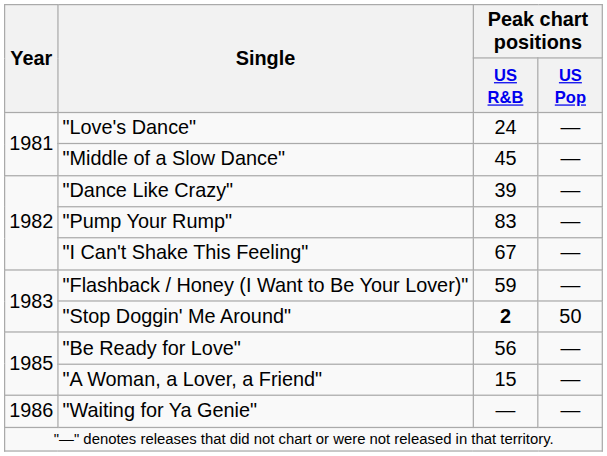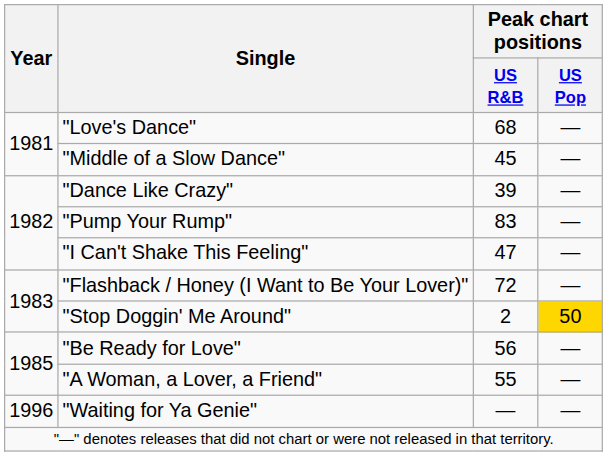 <table class="wikitable">
 <tr>
 <th scope="col" rowspan="2">Year</th>
 <th scope="col" rowspan="2">Single</th>
 <th scope="col" colspan="4">Peak chart positions</th>
 </tr>
 <tr>
 <th style="width:45px;"><small><a href='#'>US R&B</a></small><br></th>
 <th style="width:45px;"><small><a href='#'>US Pop</a></small><br></th>
 </tr>
 <tr>
 <td rowspan="2">1981</td>
 <td>"Love's Dance"</td>
-<td align=center>24</td>
+<td align=center>68</td>
 <td align=center>—</td>
 </tr>
 <tr>
 <td>"Middle of a Slow Dance"</td>
 <td align=center>45</td>
 <td align=center>―</td>
 </tr>
 <tr>
 <td rowspan="3">1982</td>
 <td>"Dance Like Crazy"</td>
 <td align=center>39</td>
 <td align=center>―</td>
 </tr>
 <tr>
 <td>"Pump Your Rump"</td>
 <td align=center>83</td>
 <td align=center>―</td>
 </tr>
 <tr>
 <td>"I Can't Shake This Feeling"</td>
-<td align=center>67</td>
+<td align=center>47</td>
 <td align=center>—</td>
 </tr>
 <tr>
 <td rowspan="2">1983</td>
 <td>"Flashback / Honey (I Want to Be Your Lover)"</td>
-<td align=center>59</td>
+<td align=center>72</td>
 <td align=center>—</td>
 </tr>
 <tr>
 <td>"Stop Doggin' Me Around"</td>
-<td align=center><strong>2</strong></td>
-<td align=center>50</td>
+<td align=center>2</td>
+<td align=center style="background: gold;">50</td>
 </tr>
 <tr>
 <td rowspan="2">1985</td>
 <td>"Be Ready for Love"</td>
 <td align=center>56</td>
 <td align=center>―</td>
 </tr>
 <tr>
 <td>"A Woman, a Lover, a Friend"</td>
-<td align=center>15</td>
+<td align=center>55</td>
 <td align=center>―</td>
 </tr>
 <tr>
-<td rowspan="1">1986</td>
+<td rowspan="1">1996</td>
 <td>"Waiting for Ya Genie"</td>
 <td align=center>―</td>
 <td align=center>―</td>
 </tr>
 <tr>
 <td colspan="4" style="text-align:center; font-size:9pt;">"—" denotes releases that did not chart or were not released in that territory.</td>
 </tr>
 </table>
